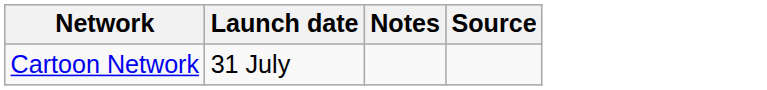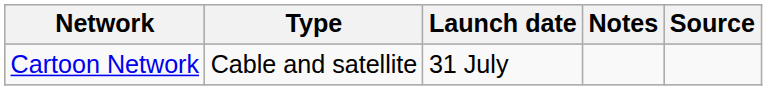 <table class="wikitable sortable">
 <tr>
 <th>Network</th>
+<th>Type</th>
 <th>Launch date</th>
 <th>Notes</th>
 <th>Source</th>
 </tr>
 <tr>
 <td><a href='#'>Cartoon Network</a></td>
+<td>Cable and satellite</td>
 <td>31 July</td>
 <td></td>
 <td></td>
 </tr>
 </table>
